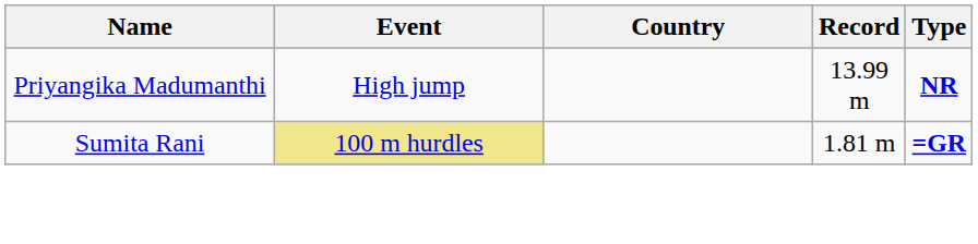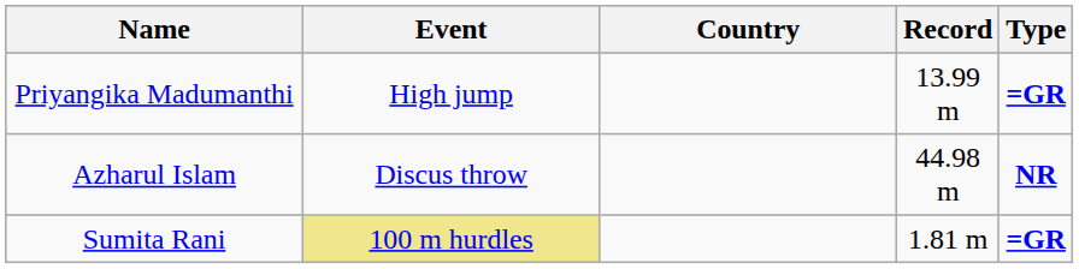 <table class="wikitable sortable" style="text-align: center; font-size:95%">
 <tr>
 <th width="150">Name</th>
 <th width="150">Event</th>
 <th width="150">Country</th>
 <th width="25">Record</th>
 <th width="25">Type</th>
 </tr>
 <tr>
 <td><a href='#'>Priyangika Madumanthi</a></td>
 <td><a href='#'>High jump</a></td>
 <td></td>
 <td>13.99 m</td>
+<td><strong><a href='#'>=GR</a></strong></td>
+</tr>
+<tr>
+<td><a href='#'>Azharul Islam</a></td>
+<td><a href='#'>Discus throw</a></td>
+<td></td>
+<td>44.98 m</td>
 <td><strong><a href='#'>NR</a></strong></td>
 </tr>
 <tr>
 <td><a href='#'>Sumita Rani</a></td>
 <td style="background: khaki;"><a href='#'>100 m hurdles</a></td>
 <td></td>
 <td>1.81 m</td>
 <td><strong><a href='#'>=GR</a></strong></td>
 </tr>
 </table>
